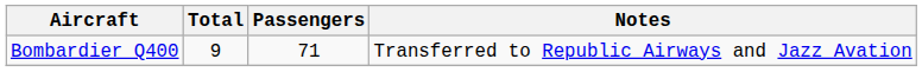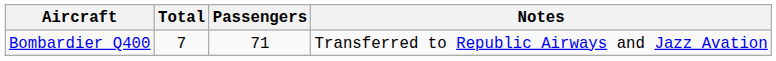 <table class="wikitable" style="margin-left:auto; margin-right:auto">
 <tr>
 <th>Aircraft</th>
 <th>Total</th>
 <th>Passengers</th>
 <th>Notes</th>
 </tr>
 <tr>
 <td><a href='#'>Bombardier Q400</a></td>
-<td align="center">9</td>
+<td align="center">7</td>
 <td align="center">71</td>
 <td>Transferred to <a href='#'>Republic Airways</a> and <a href='#'>Jazz Avation</a></td>
 </tr>
 <tr>
 </tr>
 </table>
